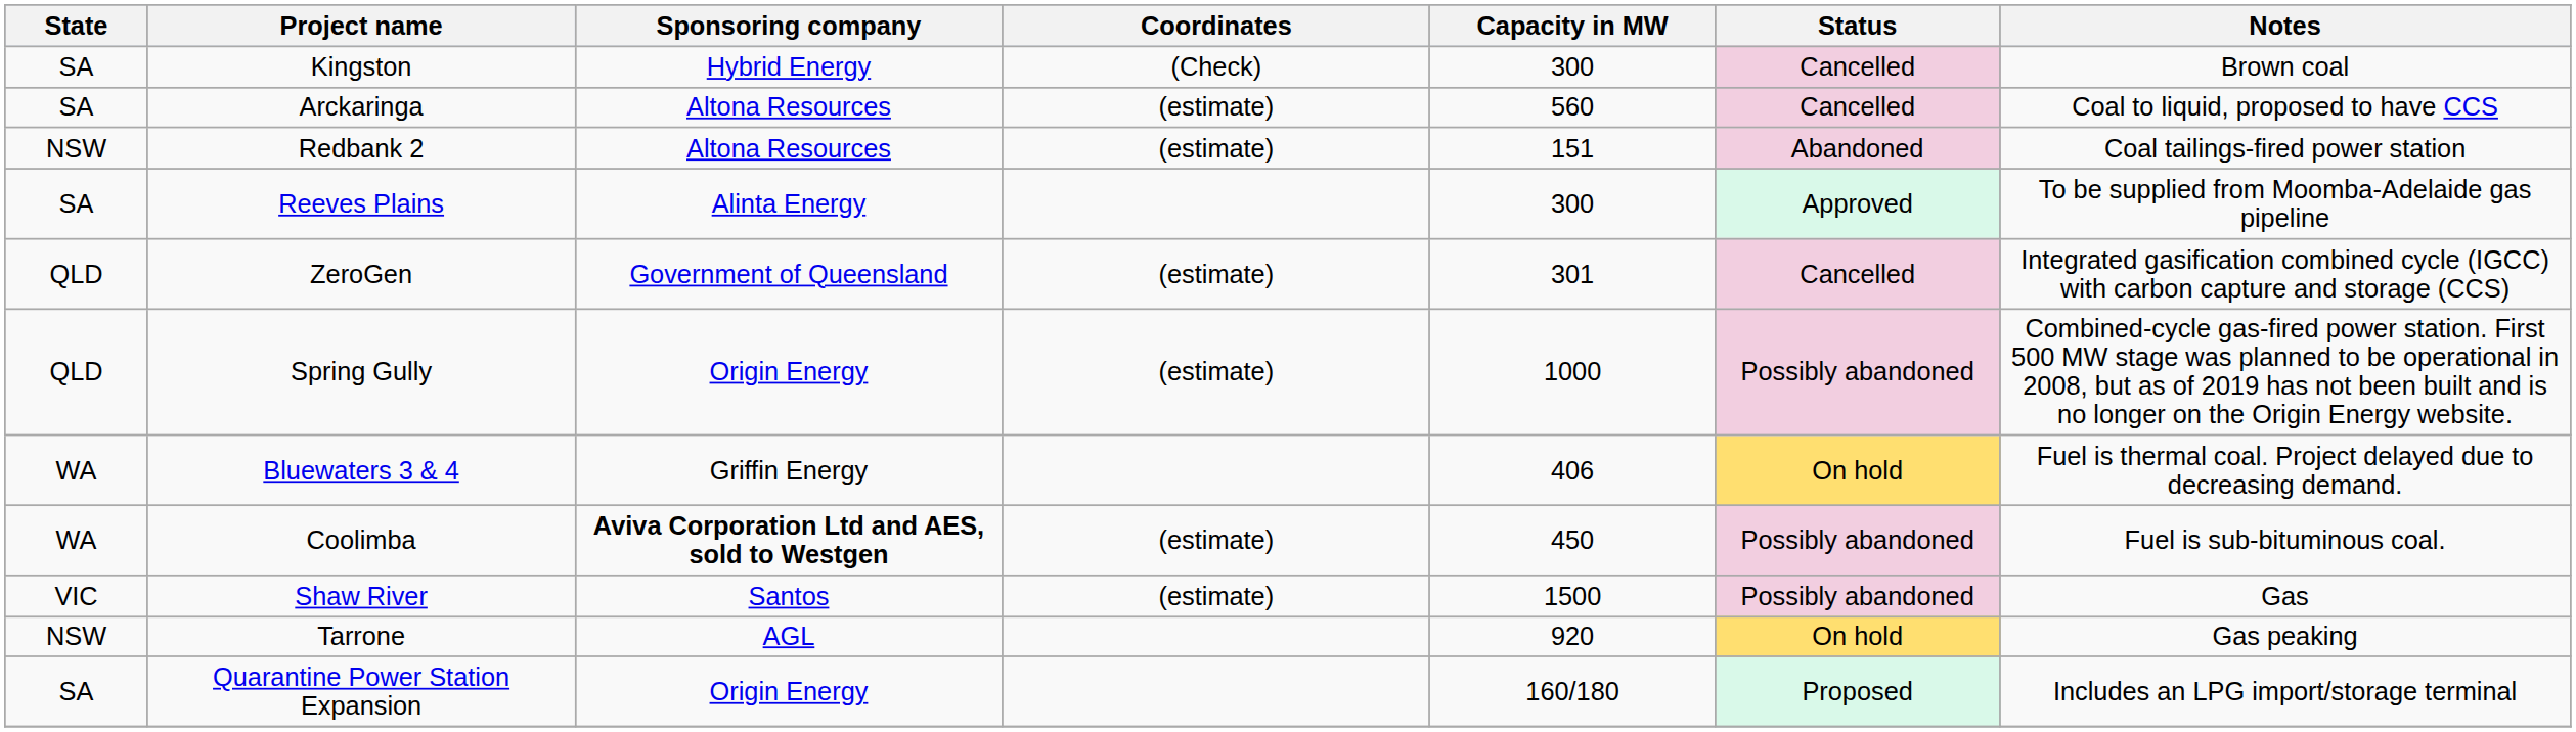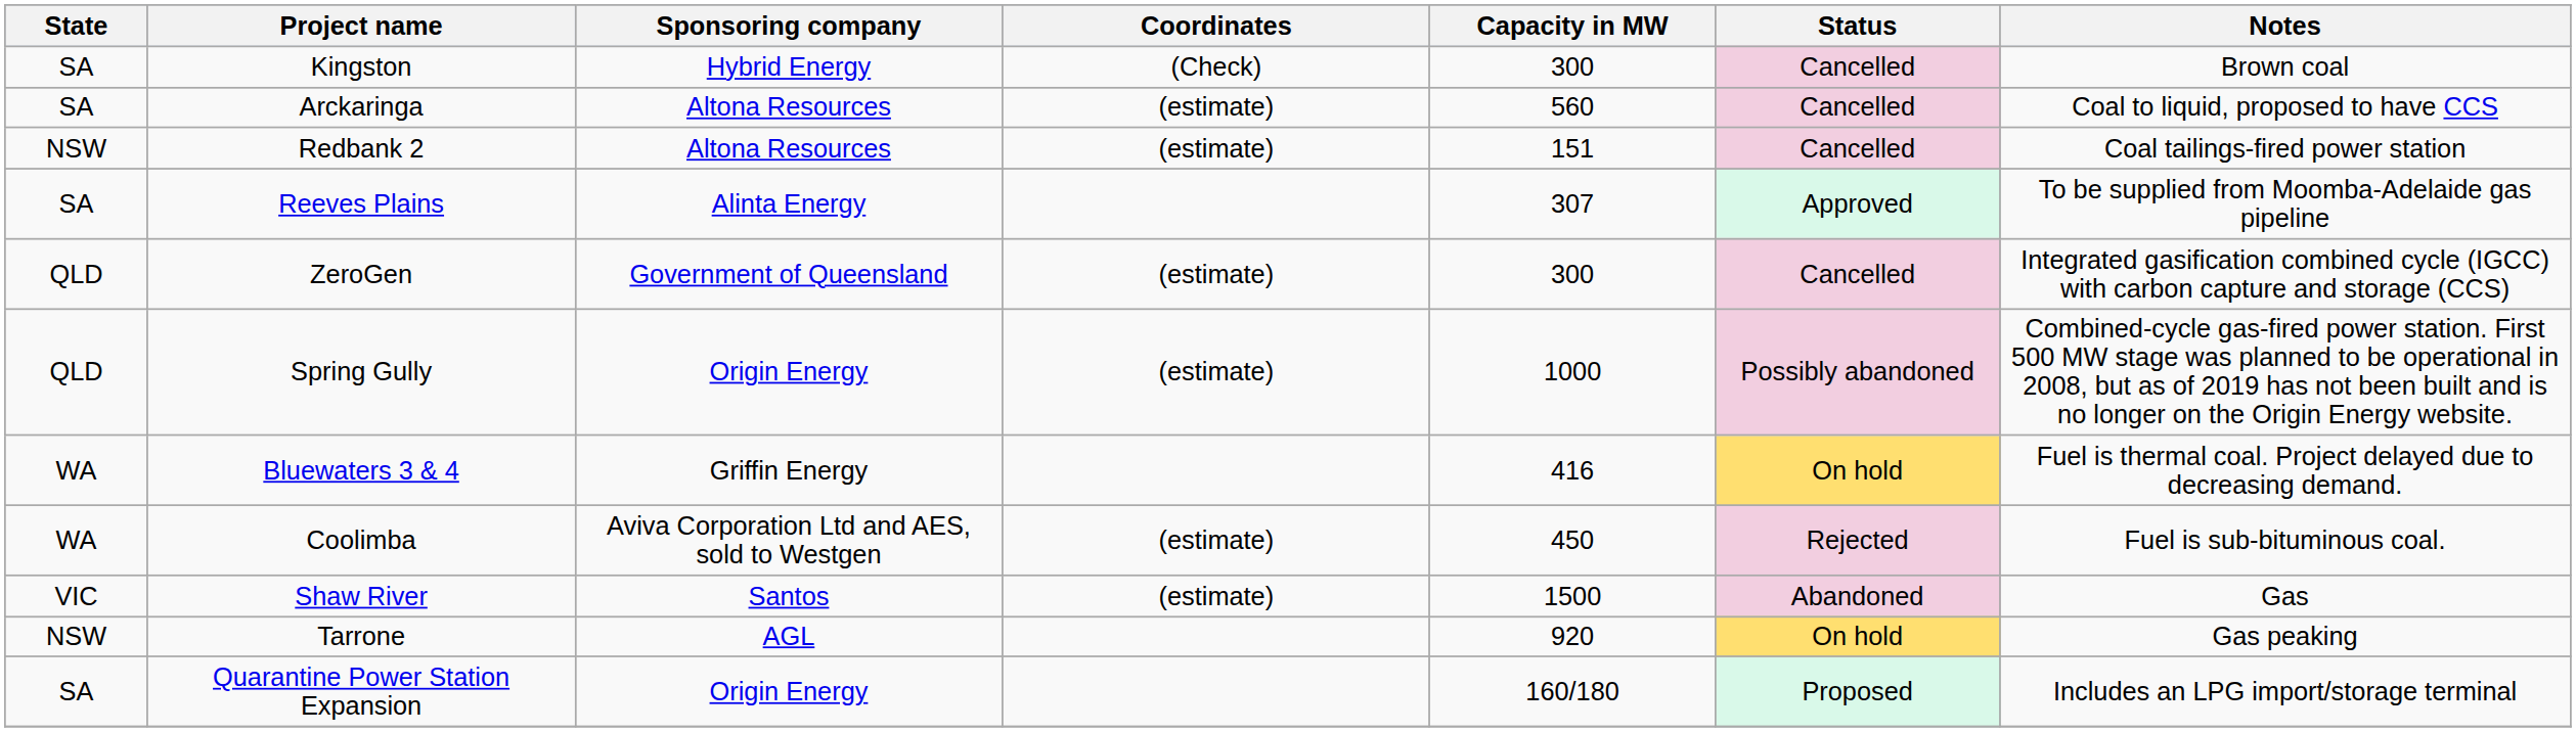 <table class="wikitable sortable" style="text-align:center; font-size:90%; border-collapse:collapse;" width=90%>
 <tr style="background:#C1D8FF;">
 <th width=5%>State</th>
 <th width=15%>Project name</th>
 <th width=15%>Sponsoring company</th>
 <th width=15%>Coordinates</th>
 <th width=10%>Capacity in MW</th>
 <th width=10%>Status</th>
 <th width=20%>Notes</th>
 </tr>
 <tr>
 <td>SA</td>
 <td>Kingston</td>
 <td><a href='#'>Hybrid Energy</a></td>
 <td> (Check)</td>
 <td>300</td>
 <td style="background:#F2CEE0;">Cancelled</td>
 <td>Brown coal</td>
 </tr>
 <tr>
 <td>SA</td>
 <td>Arckaringa</td>
 <td><a href='#'>Altona Resources</a></td>
 <td> (estimate)</td>
 <td>560</td>
 <td style="background:#F2CEE0;">Cancelled</td>
 <td>Coal to liquid, proposed to have <a href='#'>CCS</a></td>
 </tr>
 <tr>
 <td>NSW</td>
 <td>Redbank 2 </td>
 <td><a href='#'>Altona Resources</a></td>
 <td> (estimate)</td>
 <td>151</td>
-<td style="background:#F2CEE0;">Abandoned</td>
+<td style="background:#F2CEE0;">Cancelled</td>
 <td>Coal tailings-fired power station</td>
 </tr>
 <tr>
 <td>SA</td>
 <td><a href='#'>Reeves Plains</a></td>
 <td><a href='#'>Alinta Energy</a></td>
 <td></td>
-<td>300</td>
+<td>307</td>
 <td style="background:#D9F9E9;">Approved</td>
 <td>To be supplied from Moomba-Adelaide gas pipeline</td>
 </tr>
 <tr>
 <td>QLD</td>
 <td>ZeroGen</td>
 <td><a href='#'>Government of Queensland</a></td>
 <td> (estimate)</td>
-<td>301</td>
+<td>300</td>
 <td style="background:#F2CEE0;">Cancelled</td>
 <td>Integrated gasification combined cycle (IGCC) with carbon capture and storage (CCS)</td>
 </tr>
 <tr>
 <td>QLD</td>
 <td>Spring Gully </td>
 <td><a href='#'>Origin Energy</a></td>
 <td> (estimate)</td>
 <td>1000</td>
 <td style="background:#F2CEE0;">Possibly abandoned</td>
 <td>Combined-cycle gas-fired power station. First 500 MW stage was planned to be operational in 2008, but as of 2019 has not been built and is no longer on the Origin Energy website.</td>
 </tr>
 <tr>
 <td>WA</td>
 <td><a href='#'>Bluewaters 3 & 4</a></td>
 <td>Griffin Energy</td>
 <td></td>
-<td>406</td>
+<td>416</td>
 <td style="background:#FFDF70;">On hold</td>
 <td>Fuel is thermal coal. Project delayed due to decreasing demand.</td>
 </tr>
 <tr>
 <td>WA</td>
 <td>Coolimba</td>
-<td><strong>Aviva Corporation Ltd and AES, sold to Westgen</strong></td>
+<td>Aviva Corporation Ltd and AES, sold to Westgen</td>
 <td> (estimate)</td>
 <td>450</td>
-<td style="background:#F2CEE0;">Possibly abandoned</td>
+<td style="background:#F2CEE0;">Rejected</td>
 <td>Fuel is sub-bituminous coal.</td>
 </tr>
 <tr>
 <td>VIC</td>
 <td><a href='#'>Shaw River</a></td>
 <td><a href='#'>Santos</a></td>
 <td>  (estimate)</td>
 <td>1500</td>
-<td style="background:#F2CEE0;">Possibly abandoned</td>
+<td style="background:#F2CEE0;">Abandoned</td>
 <td>Gas</td>
 </tr>
 <tr>
 <td>NSW</td>
 <td>Tarrone </td>
 <td><a href='#'>AGL</a></td>
 <td></td>
 <td>920</td>
 <td style="background:#FFDF70;">On hold</td>
 <td>Gas peaking</td>
 </tr>
 <tr>
 <td>SA</td>
 <td><a href='#'>Quarantine Power Station</a> Expansion</td>
 <td><a href='#'>Origin Energy</a></td>
 <td></td>
 <td>160/180</td>
 <td style="background:#D9F9E9;">Proposed</td>
 <td>Includes an LPG import/storage terminal</td>
 </tr>
 <tr>
 </tr>
 </table>
